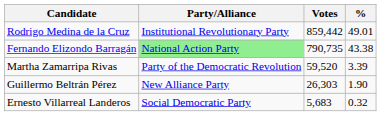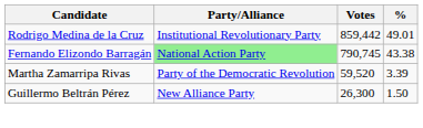 <table class="wikitable">
 <tr>
 <th>Candidate</th>
 <th>Party/Alliance</th>
 <th>Votes</th>
 <th>%</th>
 </tr>
 <tr>
 <td><a href='#'>Rodrigo Medina de la Cruz</a></td>
 <td><a href='#'>Institutional Revolutionary Party</a></td>
 <td>859,442</td>
 <td>49.01</td>
 </tr>
 <tr>
 <td><a href='#'>Fernando Elizondo Barragán</a></td>
 <td style="background: lightgreen;"><a href='#'>National Action Party</a></td>
-<td>790,735</td>
+<td>790,745</td>
 <td>43.38</td>
 </tr>
 <tr>
 <td>Martha Zamarripa Rivas</td>
 <td><a href='#'>Party of the Democratic Revolution</a></td>
 <td>59,520</td>
 <td>3.39</td>
 </tr>
 <tr>
 <td>Guillermo Beltrán Pérez</td>
 <td><a href='#'>New Alliance Party</a></td>
-<td>26,303</td>
-<td>1.90</td>
-</tr>
-<tr>
-<td>Ernesto Villarreal Landeros</td>
-<td><a href='#'>Social Democratic Party</a></td>
-<td>5,683</td>
-<td>0.32</td>
+<td>26,300</td>
+<td>1.50</td>
 </tr>
 </table>
